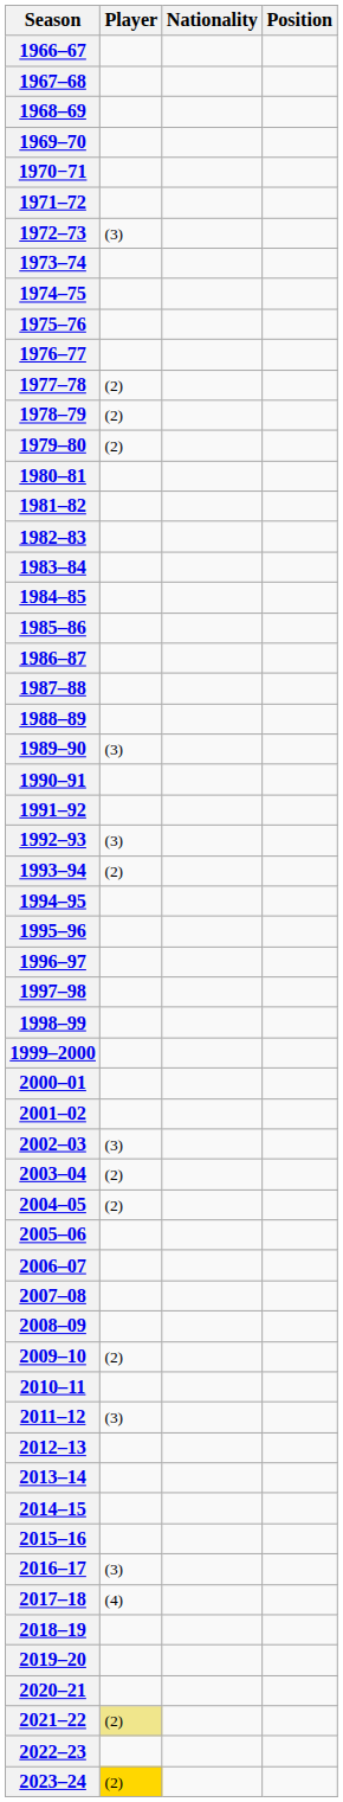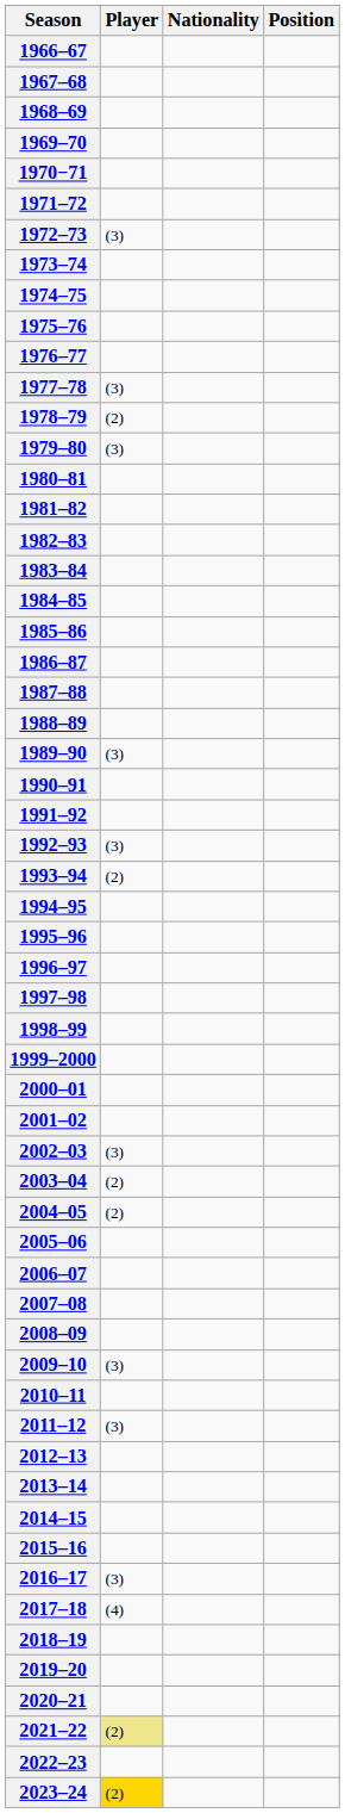 <table class="wikitable plainrowheaders sortable">
 <tr>
 <th scope="col">Season</th>
 <th scope="col">Player</th>
 <th scope="col">Nationality</th>
 <th scope="col">Position</th>
 </tr>
 <tr>
 <th scope="row" style="text-align:center;"><a href='#'>1966–67</a></th>
 <td></td>
 <td></td>
 <td></td>
 </tr>
 <tr>
 <th scope="row" style="text-align:center;"><a href='#'>1967–68</a></th>
 <td></td>
 <td></td>
 <td></td>
 </tr>
 <tr>
 <th scope="row" style="text-align:center;"><a href='#'>1968–69</a></th>
 <td></td>
 <td></td>
 <td></td>
 </tr>
 <tr>
 <th scope="row" style="text-align:center;"><a href='#'>1969–70</a></th>
 <td></td>
 <td></td>
 <td></td>
 </tr>
 <tr>
 <th scope="row" style="text-align:center;"><a href='#'>1970−71</a></th>
 <td></td>
 <td></td>
 <td></td>
 </tr>
 <tr>
 <th scope="row" style="text-align:center;"><a href='#'>1971–72</a></th>
 <td></td>
 <td></td>
 <td></td>
 </tr>
 <tr>
 <th scope="row" style="text-align:center;"><a href='#'>1972–73</a></th>
 <td> <small>(3)</small></td>
 <td></td>
 <td></td>
 </tr>
 <tr>
 <th scope="row" style="text-align:center;"><a href='#'>1973–74</a></th>
 <td></td>
 <td></td>
 <td></td>
 </tr>
 <tr>
 <th scope="row" style="text-align:center;"><a href='#'>1974–75</a></th>
 <td></td>
 <td></td>
 <td></td>
 </tr>
 <tr>
 <th scope="row" style="text-align:center;"><a href='#'>1975–76</a></th>
 <td></td>
 <td></td>
 <td></td>
 </tr>
 <tr>
 <th scope="row" style="text-align:center;"><a href='#'>1976–77</a></th>
 <td></td>
 <td></td>
 <td></td>
 </tr>
 <tr>
 <th scope="row" style="text-align:center;"><a href='#'>1977–78</a></th>
-<td> <small>(2)</small></td>
+<td> <small>(3)</small></td>
 <td></td>
 <td></td>
 </tr>
 <tr>
 <th scope="row" style="text-align:center;"><a href='#'>1978–79</a></th>
 <td> <small>(2)</small></td>
 <td></td>
 <td></td>
 </tr>
 <tr>
 <th scope="row" style="text-align:center;"><a href='#'>1979–80</a></th>
-<td> <small>(2)</small></td>
+<td> <small>(3)</small></td>
 <td></td>
 <td></td>
 </tr>
 <tr>
 <th scope="row" style="text-align:center;"><a href='#'>1980–81</a></th>
 <td></td>
 <td></td>
 <td></td>
 </tr>
 <tr>
 <th scope="row" style="text-align:center;"><a href='#'>1981–82</a></th>
 <td></td>
 <td></td>
 <td></td>
 </tr>
 <tr>
 <th scope="row" style="text-align:center;"><a href='#'>1982–83</a></th>
 <td></td>
 <td></td>
 <td></td>
 </tr>
 <tr>
 <th scope="row" style="text-align:center;"><a href='#'>1983–84</a></th>
 <td></td>
 <td></td>
 <td></td>
 </tr>
 <tr>
 <th scope="row" style="text-align:center;"><a href='#'>1984–85</a></th>
 <td></td>
 <td></td>
 <td></td>
 </tr>
 <tr>
 <th scope="row" style="text-align:center;"><a href='#'>1985–86</a></th>
 <td></td>
 <td></td>
 <td></td>
 </tr>
 <tr>
 <th scope="row" style="text-align:center;"><a href='#'>1986–87</a></th>
 <td></td>
 <td></td>
 <td></td>
 </tr>
 <tr>
 <th scope="row" style="text-align:center;"><a href='#'>1987–88</a></th>
 <td></td>
 <td></td>
 <td></td>
 </tr>
 <tr>
 <th scope="row" style="text-align:center;"><a href='#'>1988–89</a></th>
 <td></td>
 <td></td>
 <td></td>
 </tr>
 <tr>
 <th scope="row" style="text-align:center;"><a href='#'>1989–90</a></th>
 <td> <small>(3)</small></td>
 <td></td>
 <td></td>
 </tr>
 <tr>
 <th scope="row" style="text-align:center;"><a href='#'>1990–91</a></th>
 <td></td>
 <td></td>
 <td></td>
 </tr>
 <tr>
 <th scope="row" style="text-align:center;"><a href='#'>1991–92</a></th>
 <td></td>
 <td></td>
 <td></td>
 </tr>
 <tr>
 <th scope="row" style="text-align:center;"><a href='#'>1992–93</a></th>
 <td> <small>(3)</small></td>
 <td></td>
 <td></td>
 </tr>
 <tr>
 <th scope="row" style="text-align:center;"><a href='#'>1993–94</a></th>
 <td> <small>(2)</small></td>
 <td></td>
 <td></td>
 </tr>
 <tr>
 <th scope="row" style="text-align:center;"><a href='#'>1994–95</a></th>
 <td></td>
 <td></td>
 <td></td>
 </tr>
 <tr>
 <th scope="row" style="text-align:center;"><a href='#'>1995–96</a></th>
 <td></td>
 <td></td>
 <td></td>
 </tr>
 <tr>
 <th scope="row" style="text-align:center;"><a href='#'>1996–97</a></th>
 <td></td>
 <td></td>
 <td></td>
 </tr>
 <tr>
 <th scope="row" style="text-align:center;"><a href='#'>1997–98</a></th>
 <td></td>
 <td></td>
 <td></td>
 </tr>
 <tr>
 <th scope="row" style="text-align:center;"><a href='#'>1998–99</a></th>
 <td></td>
 <td></td>
 <td></td>
 </tr>
 <tr>
 <th scope="row" style="text-align:center;"><a href='#'>1999–2000</a></th>
 <td></td>
 <td></td>
 <td></td>
 </tr>
 <tr>
 <th scope="row" style="text-align:center;"><a href='#'>2000–01</a></th>
 <td></td>
 <td></td>
 <td></td>
 </tr>
 <tr>
 <th scope="row" style="text-align:center;"><a href='#'>2001–02</a></th>
 <td></td>
 <td></td>
 <td></td>
 </tr>
 <tr>
 <th scope="row" style="text-align:center;"><a href='#'>2002–03</a></th>
 <td> <small>(3)</small></td>
 <td></td>
 <td></td>
 </tr>
 <tr>
 <th scope="row" style="text-align:center;"><a href='#'>2003–04</a></th>
 <td> <small>(2)</small></td>
 <td></td>
 <td></td>
 </tr>
 <tr>
 <th scope="row" style="text-align:center;"><a href='#'>2004–05</a></th>
 <td> <small>(2)</small></td>
 <td></td>
 <td></td>
 </tr>
 <tr>
 <th scope="row" style="text-align:center;"><a href='#'>2005–06</a></th>
 <td></td>
 <td></td>
 <td></td>
 </tr>
 <tr>
 <th scope="row" style="text-align:center;"><a href='#'>2006–07</a></th>
 <td></td>
 <td></td>
 <td></td>
 </tr>
 <tr>
 <th scope="row" style="text-align:center;"><a href='#'>2007–08</a></th>
 <td></td>
 <td></td>
 <td></td>
 </tr>
 <tr>
 <th scope="row" style="text-align:center;"><a href='#'>2008–09</a></th>
 <td></td>
 <td></td>
 <td></td>
 </tr>
 <tr>
 <th scope="row" style="text-align:center;"><a href='#'>2009–10</a></th>
-<td> <small>(2)</small></td>
+<td> <small>(3)</small></td>
 <td></td>
 <td></td>
 </tr>
 <tr>
 <th scope="row" style="text-align:center;"><a href='#'>2010–11</a></th>
 <td></td>
 <td></td>
 <td></td>
 </tr>
 <tr>
 <th scope="row" style="text-align:center;"><a href='#'>2011–12</a></th>
 <td> <small>(3)</small></td>
 <td></td>
 <td></td>
 </tr>
 <tr>
 <th scope="row" style="text-align:center;"><a href='#'>2012–13</a></th>
 <td></td>
 <td></td>
 <td></td>
 </tr>
 <tr>
 <th scope="row" style="text-align:center;"><a href='#'>2013–14</a></th>
 <td></td>
 <td></td>
 <td></td>
 </tr>
 <tr>
 <th scope="row" style="text-align:center;"><a href='#'>2014–15</a></th>
 <td></td>
 <td></td>
 <td></td>
 </tr>
 <tr>
 <th scope="row" style="text-align:center;"><a href='#'>2015–16</a></th>
 <td></td>
 <td></td>
 <td></td>
 </tr>
 <tr>
 <th scope="row" style="text-align:center;"><a href='#'>2016–17</a></th>
 <td> <small>(3)</small></td>
 <td></td>
 <td></td>
 </tr>
 <tr>
 <th scope="row" style="text-align:center;"><a href='#'>2017–18</a></th>
 <td> <small>(4)</small></td>
 <td></td>
 <td></td>
 </tr>
 <tr>
 <th scope="row" style="text-align:center;"><a href='#'>2018–19</a></th>
 <td></td>
 <td></td>
 <td></td>
 </tr>
 <tr>
 <th scope="row" style="text-align:center;"><a href='#'>2019–20</a></th>
 <td></td>
 <td></td>
 <td></td>
 </tr>
 <tr>
 <th scope="row" style="text-align:center;"><a href='#'>2020–21</a></th>
 <td><strong></strong></td>
 <td></td>
 <td></td>
 </tr>
 <tr>
 <th scope="row" style="text-align:center;"><a href='#'>2021–22</a></th>
 <td style="background: khaki;"><strong></strong> <small>(2)</small></td>
 <td></td>
 <td></td>
 </tr>
 <tr>
 <th scope="row" style="text-align:center;"><a href='#'>2022–23</a></th>
 <td><strong></strong></td>
 <td></td>
 <td></td>
 </tr>
 <tr>
 <th scope="row" style="text-align:center;"><a href='#'>2023–24</a></th>
 <td style="background: gold;"><strong></strong> <small>(2)</small></td>
 <td></td>
 <td></td>
 </tr>
 </table>
